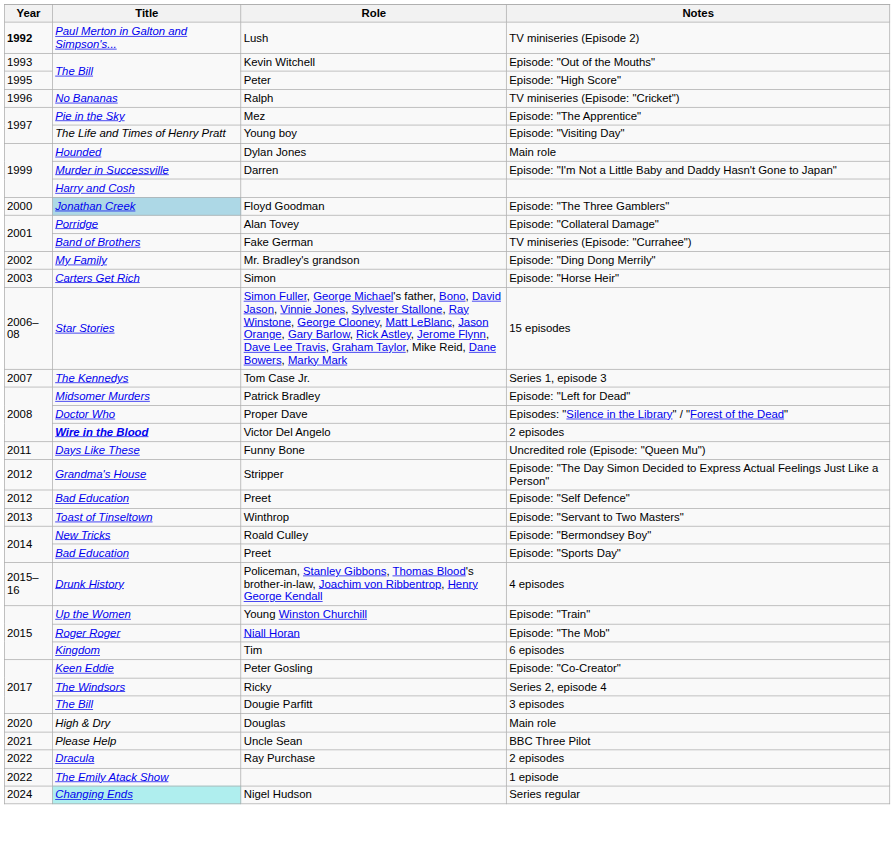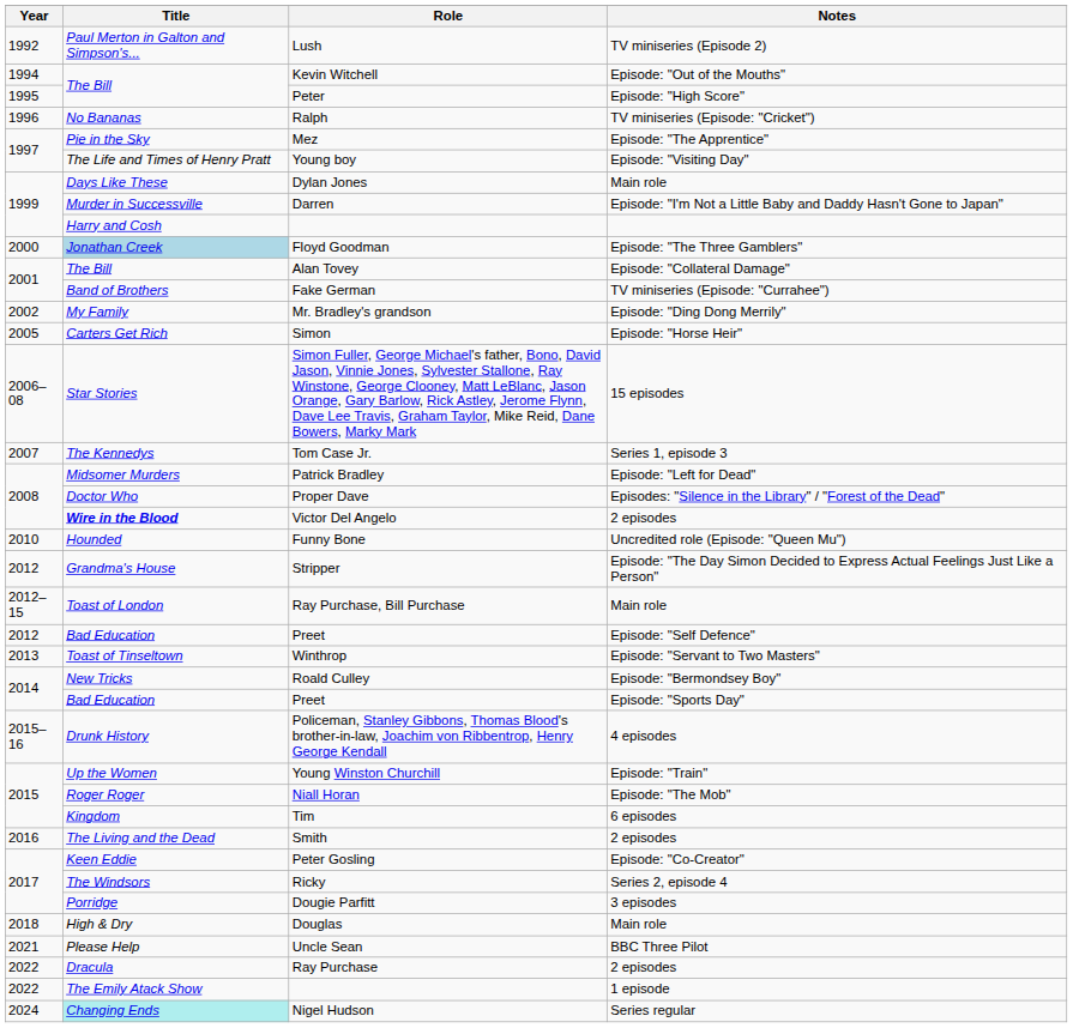 <table class="wikitable sortable">
 <tr>
 </tr>
 <tr>
 <th>Year</th>
 <th>Title</th>
 <th width="30%">Role</th>
 <th>Notes</th>
 </tr>
 <tr>
-<td><strong>1992</strong></td>
+<td>1992</td>
 <td><em><a href='#'>Paul Merton in Galton and Simpson's...</a></em></td>
 <td>Lush</td>
 <td>TV miniseries (Episode 2)</td>
 </tr>
 <tr>
-<td>1993</td>
+<td>1994</td>
 <td rowspan="2"><em><a href='#'>The Bill</a></em></td>
 <td>Kevin Witchell</td>
 <td>Episode: "Out of the Mouths"</td>
 </tr>
 <tr>
 <td>1995</td>
 <td>Peter</td>
 <td>Episode: "High Score"</td>
 </tr>
 <tr>
 <td>1996</td>
 <td><em><a href='#'>No Bananas</a></em></td>
 <td>Ralph</td>
 <td>TV miniseries (Episode: "Cricket")</td>
 </tr>
 <tr>
 <td rowspan="2">1997</td>
 <td><em><a href='#'>Pie in the Sky</a></em></td>
 <td>Mez</td>
 <td>Episode: "The Apprentice"</td>
 </tr>
 <tr>
 <td><em>The Life and Times of Henry Pratt</em></td>
 <td>Young boy</td>
 <td>Episode: "Visiting Day"</td>
 </tr>
 <tr>
 <td rowspan="3">1999</td>
-<td><em><a href='#'>Hounded</a></em></td>
+<td><em><a href='#'>Days Like These</a></em></td>
 <td>Dylan Jones</td>
 <td>Main role</td>
 </tr>
 <tr>
 <td><em><a href='#'>Murder in Successville</a></em></td>
 <td>Darren</td>
 <td>Episode: "I'm Not a Little Baby and Daddy Hasn't Gone to Japan"</td>
 </tr>
 <tr>
 <td><em><a href='#'>Harry and Cosh</a></em></td>
 <td></td>
 <td></td>
 </tr>
 <tr>
 <td>2000</td>
 <td style="background: lightblue;"><em><a href='#'>Jonathan Creek</a></em></td>
 <td>Floyd Goodman</td>
 <td>Episode: "The Three Gamblers"</td>
 </tr>
 <tr>
 <td rowspan="2">2001</td>
-<td><em><a href='#'>Porridge</a></em></td>
+<td><em><a href='#'>The Bill</a></em></td>
 <td>Alan Tovey</td>
 <td>Episode: "Collateral Damage"</td>
 </tr>
 <tr>
 <td><em><a href='#'>Band of Brothers</a></em></td>
 <td>Fake German</td>
 <td>TV miniseries (Episode: "Currahee")</td>
 </tr>
 <tr>
 <td>2002</td>
 <td><em><a href='#'>My Family</a></em></td>
 <td>Mr. Bradley's grandson</td>
 <td>Episode: "Ding Dong Merrily"</td>
 </tr>
 <tr>
-<td>2003</td>
+<td>2005</td>
 <td><em><a href='#'>Carters Get Rich</a></em></td>
 <td>Simon</td>
 <td>Episode: "Horse Heir"</td>
 </tr>
 <tr>
 <td>2006–08</td>
 <td><em><a href='#'>Star Stories</a></em></td>
 <td><a href='#'>Simon Fuller</a>, <a href='#'>George Michael</a>'s father, <a href='#'>Bono</a>, <a href='#'>David Jason</a>, <a href='#'>Vinnie Jones</a>, <a href='#'>Sylvester Stallone</a>, <a href='#'>Ray Winstone</a>, <a href='#'>George Clooney</a>, <a href='#'>Matt LeBlanc</a>, <a href='#'>Jason Orange</a>, <a href='#'>Gary Barlow</a>, <a href='#'>Rick Astley</a>, <a href='#'>Jerome Flynn</a>, <a href='#'>Dave Lee Travis</a>, <a href='#'>Graham Taylor</a>, Mike Reid, <a href='#'>Dane Bowers</a>, <a href='#'>Marky Mark</a></td>
 <td>15 episodes</td>
 </tr>
 <tr>
 <td>2007</td>
 <td><em><a href='#'>The Kennedys</a></em></td>
 <td>Tom Case Jr.</td>
 <td>Series 1, episode 3</td>
 </tr>
 <tr>
 <td rowspan="3">2008</td>
 <td><em><a href='#'>Midsomer Murders</a></em></td>
 <td>Patrick Bradley</td>
 <td>Episode: "Left for Dead"</td>
 </tr>
 <tr>
 <td><em><a href='#'>Doctor Who</a></em></td>
 <td>Proper Dave</td>
 <td>Episodes: "<a href='#'>Silence in the Library</a>" / "<a href='#'>Forest of the Dead</a>"</td>
 </tr>
 <tr>
 <td><strong><em><a href='#'>Wire in the Blood</a></em></strong></td>
 <td>Victor Del Angelo</td>
 <td>2 episodes</td>
 </tr>
 <tr>
-<td>2011</td>
-<td><em><a href='#'>Days Like These</a></em></td>
+<td>2010</td>
+<td><em><a href='#'>Hounded</a></em></td>
 <td>Funny Bone</td>
 <td>Uncredited role (Episode: "Queen Mu")</td>
 </tr>
 <tr>
 <td>2012</td>
 <td><em><a href='#'>Grandma's House</a></em></td>
 <td>Stripper</td>
 <td>Episode: "The Day Simon Decided to Express Actual Feelings Just Like a Person"</td>
+</tr>
+<tr>
+<td>2012–15</td>
+<td><em><a href='#'>Toast of London</a></em></td>
+<td>Ray Purchase, Bill Purchase</td>
+<td>Main role</td>
 </tr>
 <tr>
 <td>2012</td>
 <td><em><a href='#'>Bad Education</a></em></td>
 <td>Preet</td>
 <td>Episode: "Self Defence"</td>
 </tr>
 <tr>
 <td>2013</td>
 <td><em><a href='#'>Toast of Tinseltown</a></em></td>
 <td>Winthrop</td>
 <td>Episode: "Servant to Two Masters"</td>
 </tr>
 <tr>
 <td rowspan="2">2014</td>
 <td><em><a href='#'>New Tricks</a></em></td>
 <td>Roald Culley</td>
 <td>Episode: "Bermondsey Boy"</td>
 </tr>
 <tr>
 <td><em><a href='#'>Bad Education</a></em></td>
 <td>Preet</td>
 <td>Episode: "Sports Day"</td>
 </tr>
 <tr>
 <td>2015–16</td>
 <td><em><a href='#'>Drunk History</a></em></td>
 <td>Policeman, <a href='#'>Stanley Gibbons</a>, <a href='#'>Thomas Blood</a>'s brother-in-law, <a href='#'>Joachim von Ribbentrop</a>, <a href='#'>Henry George Kendall</a></td>
 <td>4 episodes</td>
 </tr>
 <tr>
 <td rowspan="3">2015</td>
 <td><em><a href='#'>Up the Women</a></em></td>
 <td>Young <a href='#'>Winston Churchill</a></td>
 <td>Episode: "Train"</td>
 </tr>
 <tr>
 <td><em><a href='#'>Roger Roger</a></em></td>
 <td><a href='#'>Niall Horan</a></td>
 <td>Episode: "The Mob"</td>
 </tr>
 <tr>
 <td><em><a href='#'>Kingdom</a></em></td>
 <td>Tim</td>
 <td>6 episodes</td>
 </tr>
 <tr>
+<td>2016</td>
+<td><em><a href='#'>The Living and the Dead</a></em></td>
+<td>Smith</td>
+<td>2 episodes</td>
+</tr>
+<tr>
 <td rowspan="3">2017</td>
 <td><em><a href='#'>Keen Eddie</a></em></td>
 <td>Peter Gosling</td>
 <td>Episode: "Co-Creator"</td>
 </tr>
 <tr>
 <td><em><a href='#'>The Windsors</a></em></td>
 <td>Ricky</td>
 <td>Series 2, episode 4</td>
 </tr>
 <tr>
-<td><em><a href='#'>The Bill</a></em></td>
+<td><em><a href='#'>Porridge</a></em></td>
 <td>Dougie Parfitt</td>
 <td>3 episodes</td>
 </tr>
 <tr>
-<td>2020</td>
+<td>2018</td>
 <td><em>High & Dry</em></td>
 <td>Douglas</td>
 <td>Main role</td>
 </tr>
 <tr>
 <td>2021</td>
 <td><em>Please Help</em></td>
 <td>Uncle Sean</td>
 <td>BBC Three Pilot</td>
 </tr>
 <tr>
 <td>2022</td>
 <td><em><a href='#'>Dracula</a></em></td>
 <td>Ray Purchase</td>
 <td>2 episodes</td>
 </tr>
 <tr>
 <td>2022</td>
 <td><em><a href='#'>The Emily Atack Show</a></em></td>
 <td></td>
 <td>1 episode</td>
 </tr>
 <tr>
 <td>2024</td>
 <td style="background: paleturquoise;"><em><a href='#'>Changing Ends</a></em></td>
 <td>Nigel Hudson</td>
 <td>Series regular</td>
 </tr>
 </table>
